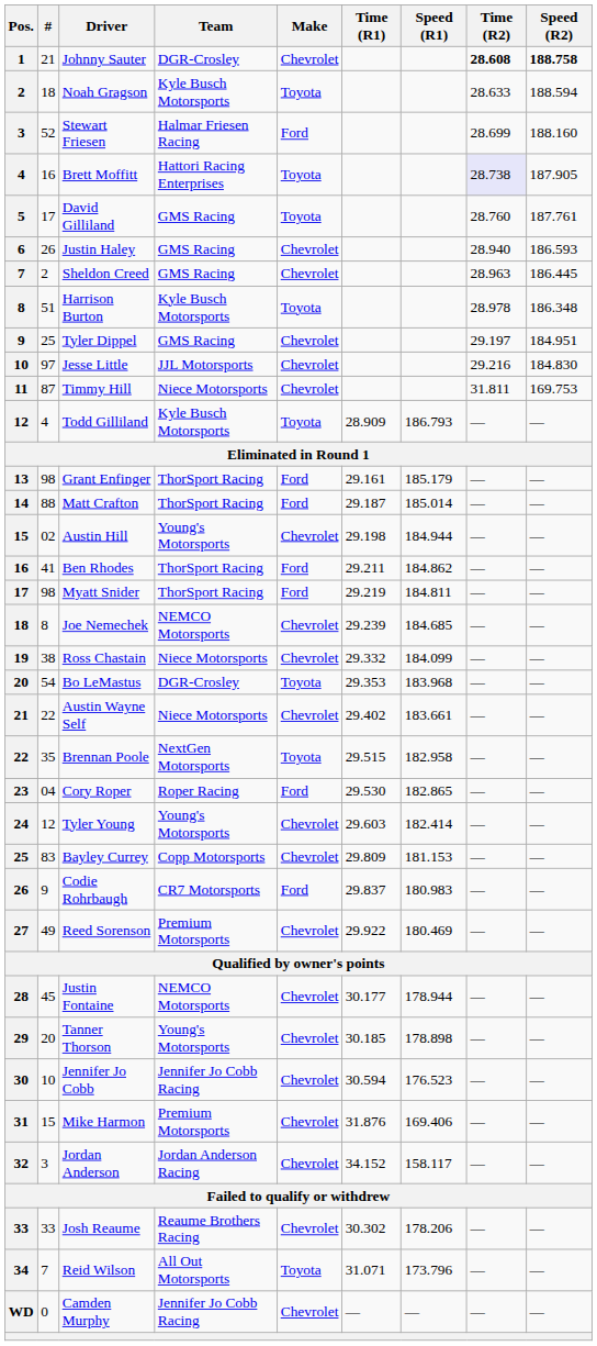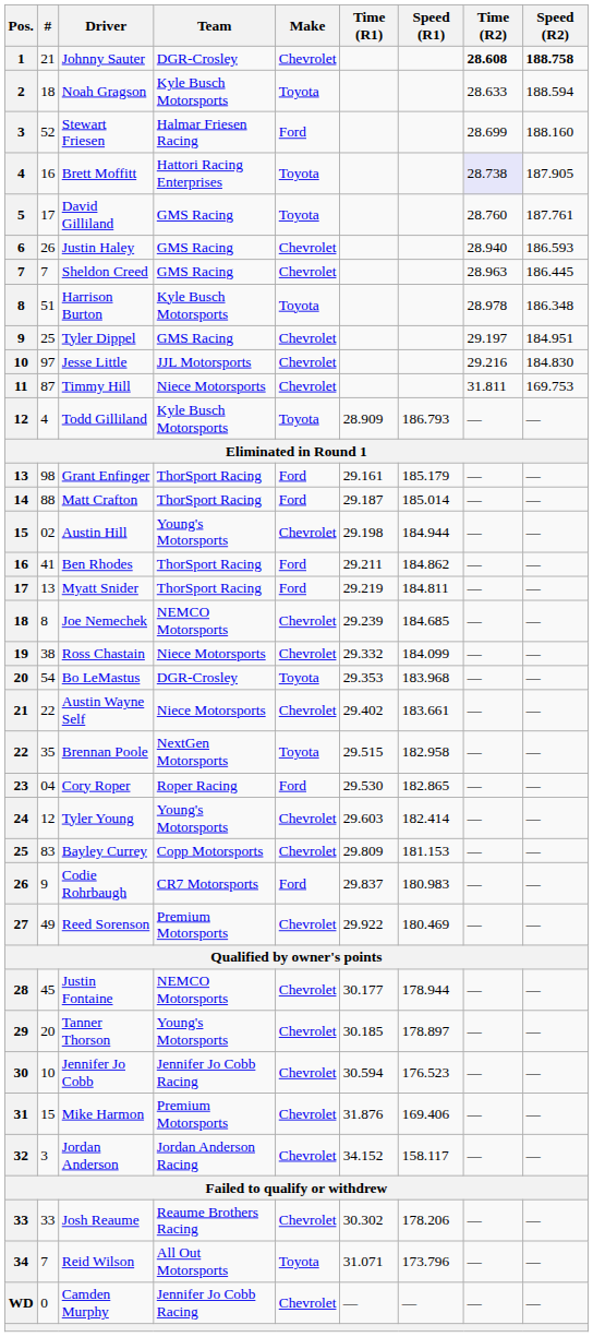 <table class="wikitable" style="font-size:95%">
 <tr>
 <th>Pos.</th>
 <th>#</th>
 <th>Driver</th>
 <th>Team</th>
 <th>Make</th>
 <th>Time (R1)</th>
 <th>Speed (R1)</th>
 <th>Time (R2)</th>
 <th>Speed (R2)</th>
 </tr>
 <tr>
 <th>1</th>
 <td>21</td>
 <td><a href='#'>Johnny Sauter</a></td>
 <td><a href='#'>DGR-Crosley</a></td>
 <td><a href='#'>Chevrolet</a></td>
 <td></td>
 <td></td>
 <td><strong>28.608</strong></td>
 <td><strong>188.758</strong></td>
 </tr>
 <tr>
 <th>2</th>
 <td>18</td>
 <td><a href='#'>Noah Gragson</a></td>
 <td><a href='#'>Kyle Busch Motorsports</a></td>
 <td><a href='#'>Toyota</a></td>
 <td></td>
 <td></td>
 <td>28.633</td>
 <td>188.594</td>
 </tr>
 <tr>
 <th>3</th>
 <td>52</td>
 <td><a href='#'>Stewart Friesen</a></td>
 <td><a href='#'>Halmar Friesen Racing</a></td>
 <td><a href='#'>Ford</a></td>
 <td></td>
 <td></td>
 <td>28.699</td>
 <td>188.160</td>
 </tr>
 <tr>
 <th>4</th>
 <td>16</td>
 <td><a href='#'>Brett Moffitt</a></td>
 <td><a href='#'>Hattori Racing Enterprises</a></td>
 <td><a href='#'>Toyota</a></td>
 <td></td>
 <td></td>
 <td style="background: lavender;">28.738</td>
 <td>187.905</td>
 </tr>
 <tr>
 <th>5</th>
 <td>17</td>
 <td><a href='#'>David Gilliland</a></td>
 <td><a href='#'>GMS Racing</a></td>
 <td><a href='#'>Toyota</a></td>
 <td></td>
 <td></td>
 <td>28.760</td>
 <td>187.761</td>
 </tr>
 <tr>
 <th>6</th>
 <td>26</td>
 <td><a href='#'>Justin Haley</a></td>
 <td><a href='#'>GMS Racing</a></td>
 <td><a href='#'>Chevrolet</a></td>
 <td></td>
 <td></td>
 <td>28.940</td>
 <td>186.593</td>
 </tr>
 <tr>
 <th>7</th>
-<td>2</td>
+<td>7</td>
 <td><a href='#'>Sheldon Creed</a></td>
 <td><a href='#'>GMS Racing</a></td>
 <td><a href='#'>Chevrolet</a></td>
 <td></td>
 <td></td>
 <td>28.963</td>
 <td>186.445</td>
 </tr>
 <tr>
 <th>8</th>
 <td>51</td>
 <td><a href='#'>Harrison Burton</a></td>
 <td><a href='#'>Kyle Busch Motorsports</a></td>
 <td><a href='#'>Toyota</a></td>
 <td></td>
 <td></td>
 <td>28.978</td>
 <td>186.348</td>
 </tr>
 <tr>
 <th>9</th>
 <td>25</td>
 <td><a href='#'>Tyler Dippel</a></td>
 <td><a href='#'>GMS Racing</a></td>
 <td><a href='#'>Chevrolet</a></td>
 <td></td>
 <td></td>
 <td>29.197</td>
 <td>184.951</td>
 </tr>
 <tr>
 <th>10</th>
 <td>97</td>
 <td><a href='#'>Jesse Little</a></td>
 <td><a href='#'>JJL Motorsports</a></td>
 <td><a href='#'>Chevrolet</a></td>
 <td></td>
 <td></td>
 <td>29.216</td>
 <td>184.830</td>
 </tr>
 <tr>
 <th>11</th>
 <td>87</td>
 <td><a href='#'>Timmy Hill</a></td>
 <td><a href='#'>Niece Motorsports</a></td>
 <td><a href='#'>Chevrolet</a></td>
 <td></td>
 <td></td>
 <td>31.811</td>
 <td>169.753</td>
 </tr>
 <tr>
 <th>12</th>
 <td>4</td>
 <td><a href='#'>Todd Gilliland</a></td>
 <td><a href='#'>Kyle Busch Motorsports</a></td>
 <td><a href='#'>Toyota</a></td>
 <td>28.909</td>
 <td>186.793</td>
 <td>—</td>
 <td>—</td>
 </tr>
 <tr>
 <th colspan="9">Eliminated in Round 1</th>
 </tr>
 <tr>
 <th>13</th>
 <td>98</td>
 <td><a href='#'>Grant Enfinger</a></td>
 <td><a href='#'>ThorSport Racing</a></td>
 <td><a href='#'>Ford</a></td>
 <td>29.161</td>
 <td>185.179</td>
 <td>—</td>
 <td>—</td>
 </tr>
 <tr>
 <th>14</th>
 <td>88</td>
 <td><a href='#'>Matt Crafton</a></td>
 <td><a href='#'>ThorSport Racing</a></td>
 <td><a href='#'>Ford</a></td>
 <td>29.187</td>
 <td>185.014</td>
 <td>—</td>
 <td>—</td>
 </tr>
 <tr>
 <th>15</th>
 <td>02</td>
 <td><a href='#'>Austin Hill</a></td>
 <td><a href='#'>Young's Motorsports</a></td>
 <td><a href='#'>Chevrolet</a></td>
 <td>29.198</td>
 <td>184.944</td>
 <td>—</td>
 <td>—</td>
 </tr>
 <tr>
 <th>16</th>
 <td>41</td>
 <td><a href='#'>Ben Rhodes</a></td>
 <td><a href='#'>ThorSport Racing</a></td>
 <td><a href='#'>Ford</a></td>
 <td>29.211</td>
 <td>184.862</td>
 <td>—</td>
 <td>—</td>
 </tr>
 <tr>
 <th>17</th>
-<td>98</td>
+<td>13</td>
 <td><a href='#'>Myatt Snider</a></td>
 <td><a href='#'>ThorSport Racing</a></td>
 <td><a href='#'>Ford</a></td>
 <td>29.219</td>
 <td>184.811</td>
 <td>—</td>
 <td>—</td>
 </tr>
 <tr>
 <th>18</th>
 <td>8</td>
 <td><a href='#'>Joe Nemechek</a></td>
 <td><a href='#'>NEMCO Motorsports</a></td>
 <td><a href='#'>Chevrolet</a></td>
 <td>29.239</td>
 <td>184.685</td>
 <td>—</td>
 <td>—</td>
 </tr>
 <tr>
 <th>19</th>
 <td>38</td>
 <td><a href='#'>Ross Chastain</a></td>
 <td><a href='#'>Niece Motorsports</a></td>
 <td><a href='#'>Chevrolet</a></td>
 <td>29.332</td>
 <td>184.099</td>
 <td>—</td>
 <td>—</td>
 </tr>
 <tr>
 <th>20</th>
 <td>54</td>
 <td><a href='#'>Bo LeMastus</a></td>
 <td><a href='#'>DGR-Crosley</a></td>
 <td><a href='#'>Toyota</a></td>
 <td>29.353</td>
 <td>183.968</td>
 <td>—</td>
 <td>—</td>
 </tr>
 <tr>
 <th>21</th>
 <td>22</td>
 <td><a href='#'>Austin Wayne Self</a></td>
 <td><a href='#'>Niece Motorsports</a></td>
 <td><a href='#'>Chevrolet</a></td>
 <td>29.402</td>
 <td>183.661</td>
 <td>—</td>
 <td>—</td>
 </tr>
 <tr>
 <th>22</th>
 <td>35</td>
 <td><a href='#'>Brennan Poole</a></td>
 <td><a href='#'>NextGen Motorsports</a></td>
 <td><a href='#'>Toyota</a></td>
 <td>29.515</td>
 <td>182.958</td>
 <td>—</td>
 <td>—</td>
 </tr>
 <tr>
 <th>23</th>
 <td>04</td>
 <td><a href='#'>Cory Roper</a></td>
 <td><a href='#'>Roper Racing</a></td>
 <td><a href='#'>Ford</a></td>
 <td>29.530</td>
 <td>182.865</td>
 <td>—</td>
 <td>—</td>
 </tr>
 <tr>
 <th>24</th>
 <td>12</td>
 <td><a href='#'>Tyler Young</a></td>
 <td><a href='#'>Young's Motorsports</a></td>
 <td><a href='#'>Chevrolet</a></td>
 <td>29.603</td>
 <td>182.414</td>
 <td>—</td>
 <td>—</td>
 </tr>
 <tr>
 <th>25</th>
 <td>83</td>
 <td><a href='#'>Bayley Currey</a></td>
 <td><a href='#'>Copp Motorsports</a></td>
 <td><a href='#'>Chevrolet</a></td>
 <td>29.809</td>
 <td>181.153</td>
 <td>—</td>
 <td>—</td>
 </tr>
 <tr>
 <th>26</th>
 <td>9</td>
 <td><a href='#'>Codie Rohrbaugh</a></td>
 <td><a href='#'>CR7 Motorsports</a></td>
 <td><a href='#'>Ford</a></td>
 <td>29.837</td>
 <td>180.983</td>
 <td>—</td>
 <td>—</td>
 </tr>
 <tr>
 <th>27</th>
 <td>49</td>
 <td><a href='#'>Reed Sorenson</a></td>
 <td><a href='#'>Premium Motorsports</a></td>
 <td><a href='#'>Chevrolet</a></td>
 <td>29.922</td>
 <td>180.469</td>
 <td>—</td>
 <td>—</td>
 </tr>
 <tr>
 <th colspan="9">Qualified by owner's points</th>
 </tr>
 <tr>
 <th>28</th>
 <td>45</td>
 <td><a href='#'>Justin Fontaine</a></td>
 <td><a href='#'>NEMCO Motorsports</a></td>
 <td><a href='#'>Chevrolet</a></td>
 <td>30.177</td>
 <td>178.944</td>
 <td>—</td>
 <td>—</td>
 </tr>
 <tr>
 <th>29</th>
 <td>20</td>
 <td><a href='#'>Tanner Thorson</a></td>
 <td><a href='#'>Young's Motorsports</a></td>
 <td><a href='#'>Chevrolet</a></td>
 <td>30.185</td>
-<td>178.898</td>
+<td>178.897</td>
 <td>—</td>
 <td>—</td>
 </tr>
 <tr>
 <th>30</th>
 <td>10</td>
 <td><a href='#'>Jennifer Jo Cobb</a></td>
 <td><a href='#'>Jennifer Jo Cobb Racing</a></td>
 <td><a href='#'>Chevrolet</a></td>
 <td>30.594</td>
 <td>176.523</td>
 <td>—</td>
 <td>—</td>
 </tr>
 <tr>
 <th>31</th>
 <td>15</td>
 <td><a href='#'>Mike Harmon</a></td>
 <td><a href='#'>Premium Motorsports</a></td>
 <td><a href='#'>Chevrolet</a></td>
 <td>31.876</td>
 <td>169.406</td>
 <td>—</td>
 <td>—</td>
 </tr>
 <tr>
 <th>32</th>
 <td>3</td>
 <td><a href='#'>Jordan Anderson</a></td>
 <td><a href='#'>Jordan Anderson Racing</a></td>
 <td><a href='#'>Chevrolet</a></td>
 <td>34.152</td>
 <td>158.117</td>
 <td>—</td>
 <td>—</td>
 </tr>
 <tr>
 <th colspan="9">Failed to qualify or withdrew</th>
 </tr>
 <tr>
 <th>33</th>
 <td>33</td>
 <td><a href='#'>Josh Reaume</a></td>
 <td><a href='#'>Reaume Brothers Racing</a></td>
 <td><a href='#'>Chevrolet</a></td>
 <td>30.302</td>
 <td>178.206</td>
 <td>—</td>
 <td>—</td>
 </tr>
 <tr>
 <th>34</th>
 <td>7</td>
 <td><a href='#'>Reid Wilson</a></td>
 <td><a href='#'>All Out Motorsports</a></td>
 <td><a href='#'>Toyota</a></td>
 <td>31.071</td>
 <td>173.796</td>
 <td>—</td>
 <td>—</td>
 </tr>
 <tr>
 <th>WD</th>
 <td>0</td>
 <td><a href='#'>Camden Murphy</a></td>
 <td><a href='#'>Jennifer Jo Cobb Racing</a></td>
 <td><a href='#'>Chevrolet</a></td>
 <td>—</td>
 <td>—</td>
 <td>—</td>
 <td>—</td>
 </tr>
 <tr>
 <th colspan="9"></th>
 </tr>
 </table>
